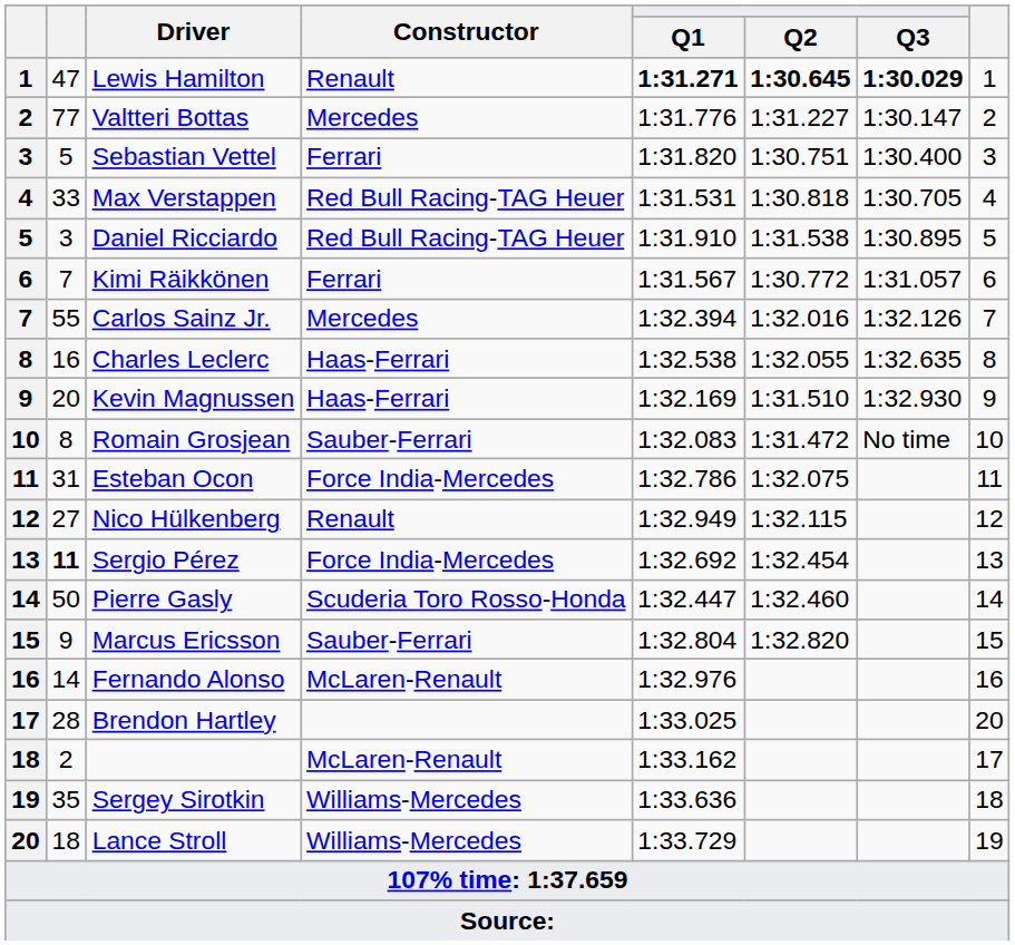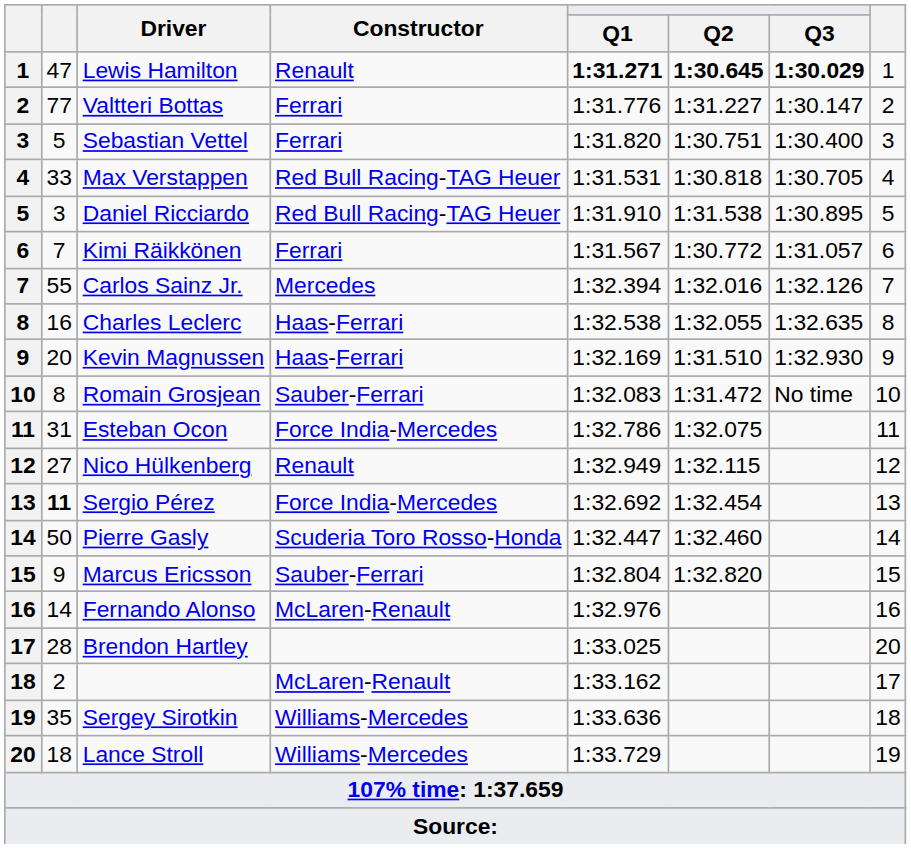 <table class="wikitable sortable" style="font-size:85%">
 <tr>
 <th rowspan="2"></th>
 <th rowspan="2"></th>
 <th rowspan="2">Driver</th>
 <th rowspan="2">Constructor</th>
 <th colspan="3" style="background:#eaecf0; text-align:center;"></th>
 <th rowspan="2"></th>
 </tr>
 <tr>
 <th>Q1</th>
 <th>Q2</th>
 <th>Q3</th>
 </tr>
 <tr>
 <th>1</th>
 <td align="center">47</td>
 <td data-sort-value="HAM"> <a href='#'>Lewis Hamilton</a></td>
 <td><a href='#'>Renault</a></td>
 <td><strong>1:31.271</strong></td>
 <td><strong>1:30.645</strong></td>
 <td><strong>1:30.029</strong></td>
 <td align="center">1</td>
 </tr>
 <tr>
 <th>2</th>
 <td align="center">77</td>
 <td data-sort-value="BOT"> <a href='#'>Valtteri Bottas</a></td>
-<td><a href='#'>Mercedes</a></td>
+<td><a href='#'>Ferrari</a></td>
 <td>1:31.776</td>
 <td>1:31.227</td>
 <td>1:30.147</td>
 <td align="center">2</td>
 </tr>
 <tr>
 <th>3</th>
 <td align="center">5</td>
 <td data-sort-value="VET"> <a href='#'>Sebastian Vettel</a></td>
 <td><a href='#'>Ferrari</a></td>
 <td>1:31.820</td>
 <td>1:30.751</td>
 <td>1:30.400</td>
 <td align="center">3</td>
 </tr>
 <tr>
 <th>4</th>
 <td align="center">33</td>
 <td data-sort-value="VER"> <a href='#'>Max Verstappen</a></td>
 <td><a href='#'>Red Bull Racing</a>-<a href='#'>TAG Heuer</a></td>
 <td>1:31.531</td>
 <td>1:30.818</td>
 <td>1:30.705</td>
 <td align="center">4</td>
 </tr>
 <tr>
 <th>5</th>
 <td align="center">3</td>
 <td data-sort-value="RIC"> <a href='#'>Daniel Ricciardo</a></td>
 <td><a href='#'>Red Bull Racing</a>-<a href='#'>TAG Heuer</a></td>
 <td>1:31.910</td>
 <td>1:31.538</td>
 <td>1:30.895</td>
 <td align="center">5</td>
 </tr>
 <tr>
 <th>6</th>
 <td align="center">7</td>
 <td data-sort-value="RAI"> <a href='#'>Kimi Räikkönen</a></td>
 <td><a href='#'>Ferrari</a></td>
 <td>1:31.567</td>
 <td>1:30.772</td>
 <td>1:31.057</td>
 <td align="center">6</td>
 </tr>
 <tr>
 <th>7</th>
 <td align="center">55</td>
 <td data-sort-value="SAI"> <a href='#'>Carlos Sainz Jr.</a></td>
 <td><a href='#'>Mercedes</a></td>
 <td>1:32.394</td>
 <td>1:32.016</td>
 <td>1:32.126</td>
 <td align="center">7</td>
 </tr>
 <tr>
 <th>8</th>
 <td align="center">16</td>
 <td data-sort-value="LEC"> <a href='#'>Charles Leclerc</a></td>
 <td><a href='#'>Haas</a>-<a href='#'>Ferrari</a></td>
 <td>1:32.538</td>
 <td>1:32.055</td>
 <td>1:32.635</td>
 <td align="center">8</td>
 </tr>
 <tr>
 <th>9</th>
 <td align="center">20</td>
 <td data-sort-value="MAG"> <a href='#'>Kevin Magnussen</a></td>
 <td><a href='#'>Haas</a>-<a href='#'>Ferrari</a></td>
 <td>1:32.169</td>
 <td>1:31.510</td>
 <td>1:32.930</td>
 <td align="center">9</td>
 </tr>
 <tr>
 <th>10</th>
 <td align="center">8</td>
 <td data-sort-value="GRO"> <a href='#'>Romain Grosjean</a></td>
 <td><a href='#'>Sauber</a>-<a href='#'>Ferrari</a></td>
 <td>1:32.083</td>
 <td>1:31.472</td>
 <td>No time</td>
 <td align="center">10</td>
 </tr>
 <tr>
 <th>11</th>
 <td align="center">31</td>
 <td data-sort-value="OCO"> <a href='#'>Esteban Ocon</a></td>
 <td><a href='#'>Force India</a>-<a href='#'>Mercedes</a></td>
 <td>1:32.786</td>
 <td>1:32.075</td>
 <td></td>
 <td align="center">11</td>
 </tr>
 <tr>
 <th>12</th>
 <td align="center">27</td>
 <td data-sort-value="HUL"> <a href='#'>Nico Hülkenberg</a></td>
 <td><a href='#'>Renault</a></td>
 <td>1:32.949</td>
 <td>1:32.115</td>
 <td></td>
 <td align="center">12</td>
 </tr>
 <tr>
 <th>13</th>
 <td align="center"><strong>11</strong></td>
 <td data-sort-value="PER"> <a href='#'>Sergio Pérez</a></td>
 <td><a href='#'>Force India</a>-<a href='#'>Mercedes</a></td>
 <td>1:32.692</td>
 <td>1:32.454</td>
 <td></td>
 <td align="center">13</td>
 </tr>
 <tr>
 <th>14</th>
 <td align="center">50</td>
 <td data-sort-value="GAS"> <a href='#'>Pierre Gasly</a></td>
 <td><a href='#'>Scuderia Toro Rosso</a>-<a href='#'>Honda</a></td>
 <td>1:32.447</td>
 <td>1:32.460</td>
 <td></td>
 <td align="center">14</td>
 </tr>
 <tr>
 <th>15</th>
 <td align="center">9</td>
 <td data-sort-value="ERI"> <a href='#'>Marcus Ericsson</a></td>
 <td><a href='#'>Sauber</a>-<a href='#'>Ferrari</a></td>
 <td>1:32.804</td>
 <td>1:32.820</td>
 <td></td>
 <td align="center">15</td>
 </tr>
 <tr>
 <th>16</th>
 <td align="center">14</td>
 <td data-sort-value="ALO"> <a href='#'>Fernando Alonso</a></td>
 <td><a href='#'>McLaren</a>-<a href='#'>Renault</a></td>
 <td>1:32.976</td>
 <td></td>
 <td></td>
 <td align="center">16</td>
 </tr>
 <tr>
 <th>17</th>
 <td align="center">28</td>
 <td data-sort-value="HAR"> <a href='#'>Brendon Hartley</a></td>
 <td></td>
 <td>1:33.025</td>
 <td></td>
 <td></td>
 <td align="center">20</td>
 </tr>
 <tr>
 <th>18</th>
 <td align="center">2</td>
 <td data-sort-value="VAN"></td>
 <td><a href='#'>McLaren</a>-<a href='#'>Renault</a></td>
 <td>1:33.162</td>
 <td></td>
 <td></td>
 <td align="center">17</td>
 </tr>
 <tr>
 <th>19</th>
 <td align="center">35</td>
 <td data-sort-value="SIR"> <a href='#'>Sergey Sirotkin</a></td>
 <td><a href='#'>Williams</a>-<a href='#'>Mercedes</a></td>
 <td>1:33.636</td>
 <td></td>
 <td></td>
 <td align="center">18</td>
 </tr>
 <tr>
 <th>20</th>
 <td align="center">18</td>
 <td data-sort-value="STR"> <a href='#'>Lance Stroll</a></td>
 <td><a href='#'>Williams</a>-<a href='#'>Mercedes</a></td>
 <td>1:33.729</td>
 <td></td>
 <td></td>
 <td align="center">19</td>
 </tr>
 <tr>
 <td style="background:#eaecf0; text-align:center;" colspan="8"><strong><a href='#'>107% time</a>: 1:37.659</strong></td>
 </tr>
 <tr>
 <td style="background:#eaecf0; text-align:center;" colspan="8"><strong>Source:</strong></td>
 </tr>
 <tr>
 </tr>
 </table>
